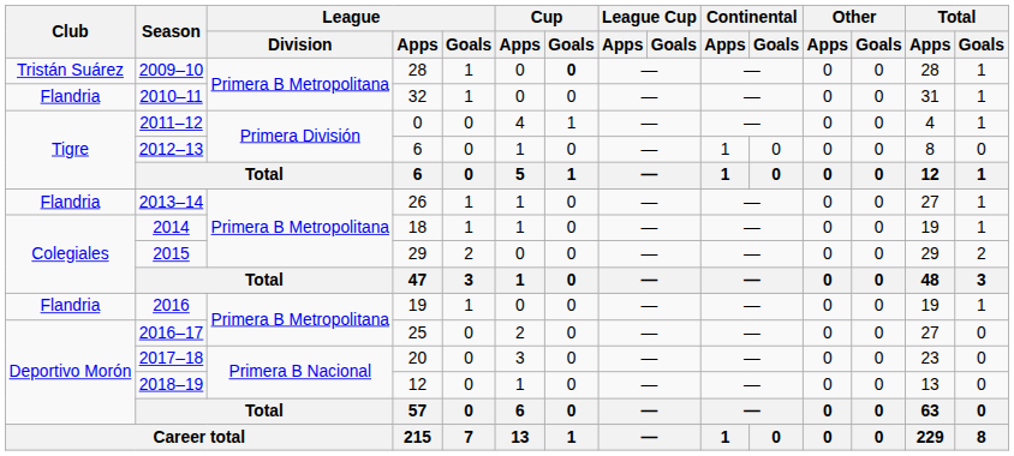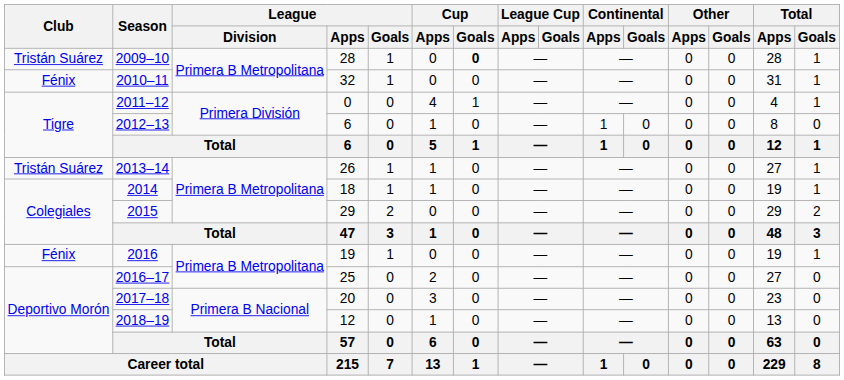 <table class="wikitable" style="text-align:center">
 <tr>
 <th rowspan="2">Club</th>
 <th rowspan="2">Season</th>
 <th colspan="3">League</th>
 <th colspan="2">Cup</th>
 <th colspan="2">League Cup</th>
 <th colspan="2">Continental</th>
 <th colspan="2">Other</th>
 <th colspan="2">Total</th>
 </tr>
 <tr>
 <th>Division</th>
 <th>Apps</th>
 <th>Goals</th>
 <th>Apps</th>
 <th>Goals</th>
 <th>Apps</th>
 <th>Goals</th>
 <th>Apps</th>
 <th>Goals</th>
 <th>Apps</th>
 <th>Goals</th>
 <th>Apps</th>
 <th>Goals</th>
 </tr>
 <tr>
 <td rowspan="1"><a href='#'>Tristán Suárez</a></td>
 <td><a href='#'>2009–10</a></td>
 <td rowspan="2"><a href='#'>Primera B Metropolitana</a></td>
 <td>28</td>
 <td>1</td>
 <td>0</td>
 <td><strong>0</strong></td>
 <td colspan="2">—</td>
 <td colspan="2">—</td>
 <td>0</td>
 <td>0</td>
 <td>28</td>
 <td>1</td>
 </tr>
 <tr>
-<td rowspan="1"><a href='#'>Flandria</a></td>
+<td rowspan="1"><a href='#'>Fénix</a></td>
 <td><a href='#'>2010–11</a></td>
 <td>32</td>
 <td>1</td>
 <td>0</td>
 <td>0</td>
 <td colspan="2">—</td>
 <td colspan="2">—</td>
 <td>0</td>
 <td>0</td>
 <td>31</td>
 <td>1</td>
 </tr>
 <tr>
 <td rowspan="3"><a href='#'>Tigre</a></td>
 <td><a href='#'>2011–12</a></td>
 <td rowspan="2"><a href='#'>Primera División</a></td>
 <td>0</td>
 <td>0</td>
 <td>4</td>
 <td>1</td>
 <td colspan="2">—</td>
 <td colspan="2">—</td>
 <td>0</td>
 <td>0</td>
 <td>4</td>
 <td>1</td>
 </tr>
 <tr>
 <td><a href='#'>2012–13</a></td>
 <td>6</td>
 <td>0</td>
 <td>1</td>
 <td>0</td>
 <td colspan="2">—</td>
 <td>1</td>
 <td>0</td>
 <td>0</td>
 <td>0</td>
 <td>8</td>
 <td>0</td>
 </tr>
 <tr>
 <th colspan="2">Total</th>
 <th>6</th>
 <th>0</th>
 <th>5</th>
 <th>1</th>
 <th colspan="2">—</th>
 <th>1</th>
 <th>0</th>
 <th>0</th>
 <th>0</th>
 <th>12</th>
 <th>1</th>
 </tr>
 <tr>
-<td rowspan="1"><a href='#'>Flandria</a></td>
+<td rowspan="1"><a href='#'>Tristán Suárez</a></td>
 <td><a href='#'>2013–14</a></td>
 <td rowspan="3"><a href='#'>Primera B Metropolitana</a></td>
 <td>26</td>
 <td>1</td>
 <td>1</td>
 <td>0</td>
 <td colspan="2">—</td>
 <td colspan="2">—</td>
 <td>0</td>
 <td>0</td>
 <td>27</td>
 <td>1</td>
 </tr>
 <tr>
 <td rowspan="3"><a href='#'>Colegiales</a></td>
 <td><a href='#'>2014</a></td>
 <td>18</td>
 <td>1</td>
 <td>1</td>
 <td>0</td>
 <td colspan="2">—</td>
 <td colspan="2">—</td>
 <td>0</td>
 <td>0</td>
 <td>19</td>
 <td>1</td>
 </tr>
 <tr>
 <td><a href='#'>2015</a></td>
 <td>29</td>
 <td>2</td>
 <td>0</td>
 <td>0</td>
 <td colspan="2">—</td>
 <td colspan="2">—</td>
 <td>0</td>
 <td>0</td>
 <td>29</td>
 <td>2</td>
 </tr>
 <tr>
 <th colspan="2">Total</th>
 <th>47</th>
 <th>3</th>
 <th>1</th>
 <th>0</th>
 <th colspan="2">—</th>
 <th colspan="2">—</th>
 <th>0</th>
 <th>0</th>
 <th>48</th>
 <th>3</th>
 </tr>
 <tr>
-<td rowspan="1"><a href='#'>Flandria</a></td>
+<td rowspan="1"><a href='#'>Fénix</a></td>
 <td><a href='#'>2016</a></td>
 <td rowspan="2"><a href='#'>Primera B Metropolitana</a></td>
 <td>19</td>
 <td>1</td>
 <td>0</td>
 <td>0</td>
 <td colspan="2">—</td>
 <td colspan="2">—</td>
 <td>0</td>
 <td>0</td>
 <td>19</td>
 <td>1</td>
 </tr>
 <tr>
 <td rowspan="4"><a href='#'>Deportivo Morón</a></td>
 <td><a href='#'>2016–17</a></td>
 <td>25</td>
 <td>0</td>
 <td>2</td>
 <td>0</td>
 <td colspan="2">—</td>
 <td colspan="2">—</td>
 <td>0</td>
 <td>0</td>
 <td>27</td>
 <td>0</td>
 </tr>
 <tr>
 <td><a href='#'>2017–18</a></td>
 <td rowspan="2"><a href='#'>Primera B Nacional</a></td>
 <td>20</td>
 <td>0</td>
 <td>3</td>
 <td>0</td>
 <td colspan="2">—</td>
 <td colspan="2">—</td>
 <td>0</td>
 <td>0</td>
 <td>23</td>
 <td>0</td>
 </tr>
 <tr>
 <td><a href='#'>2018–19</a></td>
 <td>12</td>
 <td>0</td>
 <td>1</td>
 <td>0</td>
 <td colspan="2">—</td>
 <td colspan="2">—</td>
 <td>0</td>
 <td>0</td>
 <td>13</td>
 <td>0</td>
 </tr>
 <tr>
 <th colspan="2">Total</th>
 <th>57</th>
 <th>0</th>
 <th>6</th>
 <th>0</th>
 <th colspan="2">—</th>
 <th colspan="2">—</th>
 <th>0</th>
 <th>0</th>
 <th>63</th>
 <th>0</th>
 </tr>
 <tr>
 <th colspan="3">Career total</th>
 <th>215</th>
 <th>7</th>
 <th>13</th>
 <th>1</th>
 <th colspan="2">—</th>
 <th>1</th>
 <th>0</th>
 <th>0</th>
 <th>0</th>
 <th>229</th>
 <th>8</th>
 </tr>
 </table>
